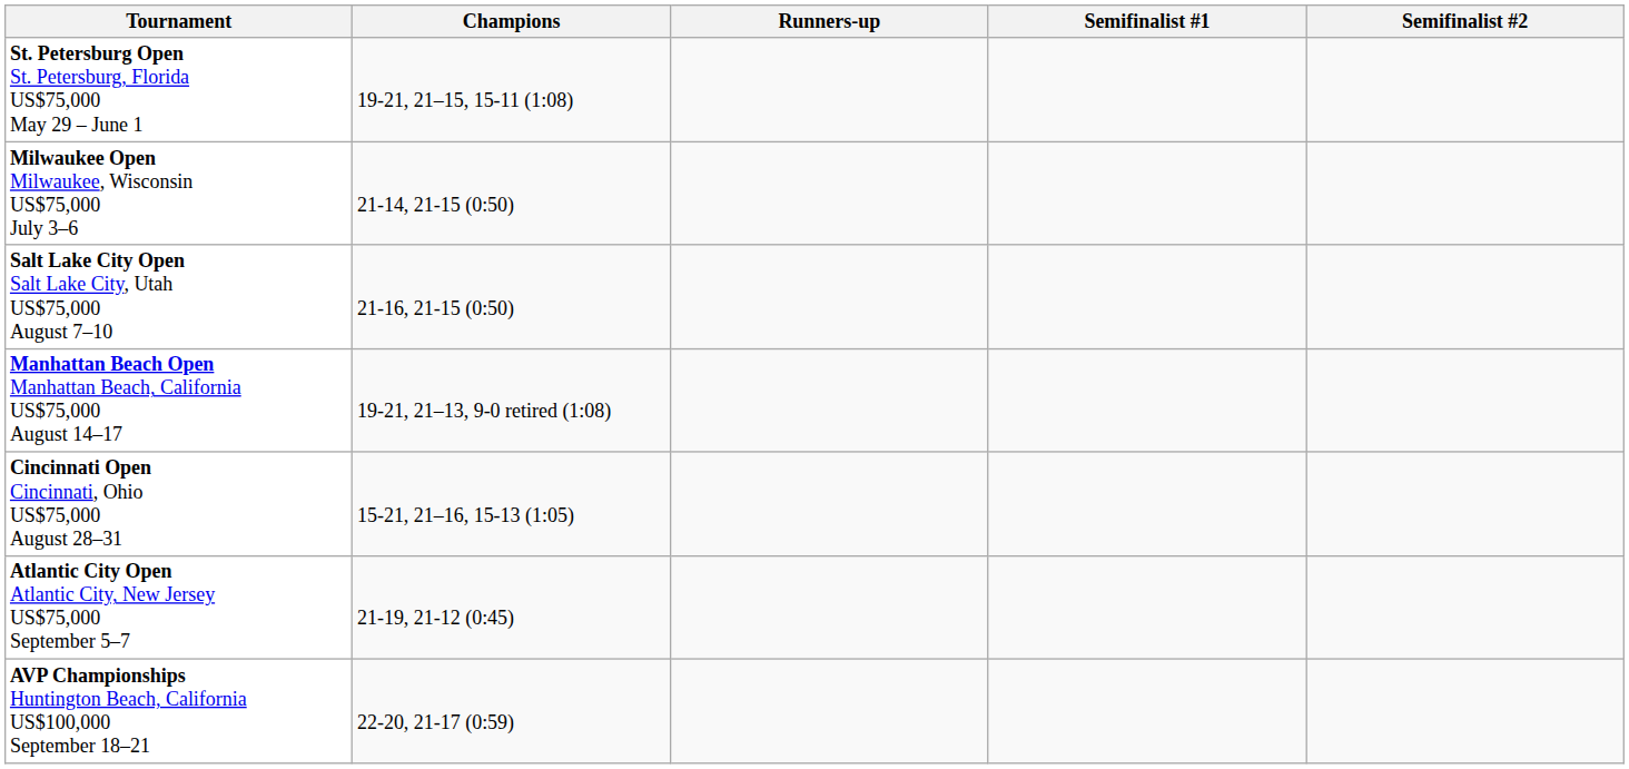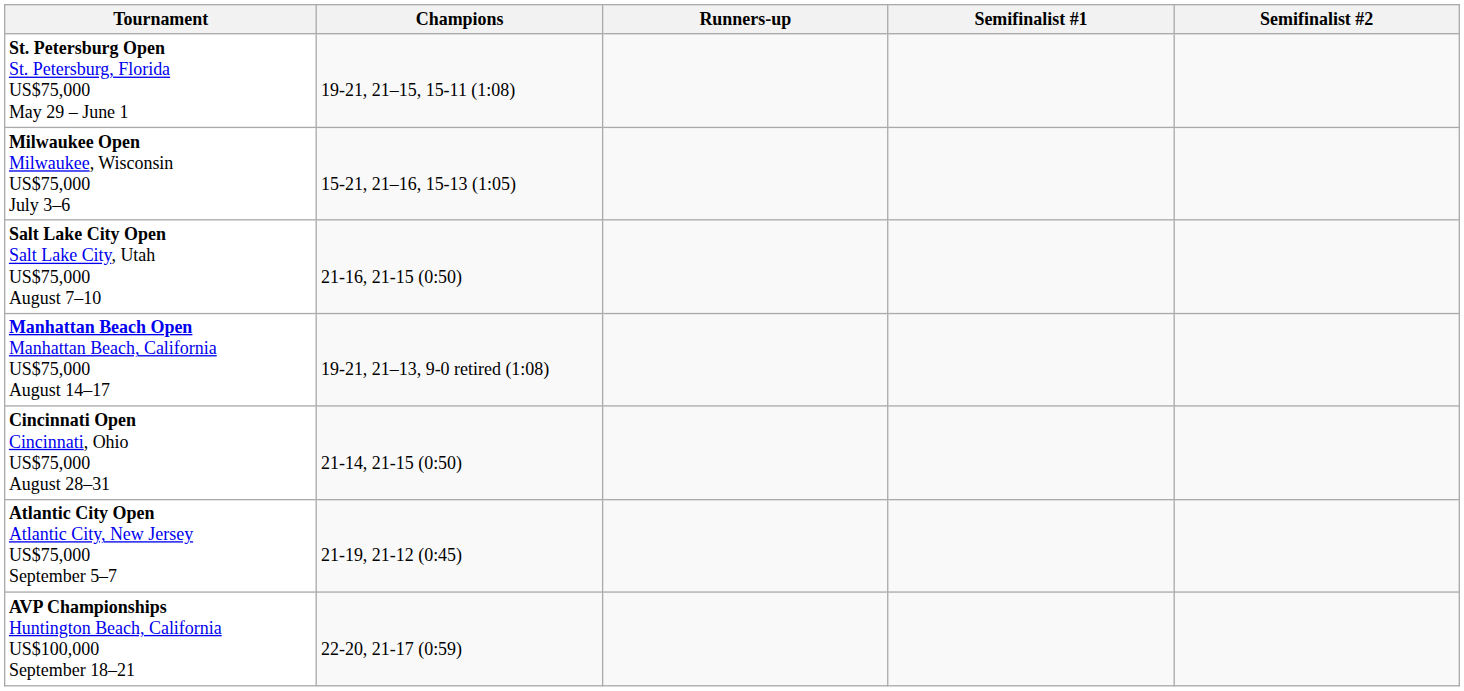 <table class=wikitable style=font-size:85%>
 <tr>
 <th width=230>Tournament</th>
 <th width=210>Champions</th>
 <th width=210>Runners-up</th>
 <th width=210>Semifinalist #1</th>
 <th width=210>Semifinalist #2</th>
 </tr>
 <tr valign=top>
 <td style="background:#ffffff;"><strong>St. Petersburg Open</strong><br><a href='#'>St. Petersburg, Florida</a><br>US$75,000<br>May 29 – June 1</td>
 <td><br><br>19-21, 21–15, 15-11 (1:08)</td>
 <td><br></td>
 <td><br></td>
 <td><br></td>
 </tr>
 <tr valign=top>
 <td style="background:#ffffff;"><strong>Milwaukee Open</strong><br><a href='#'>Milwaukee</a>, Wisconsin<br>US$75,000<br>July 3–6</td>
-<td><br><br>21-14, 21-15 (0:50)</td>
+<td><br><br>15-21, 21–16, 15-13 (1:05)</td>
 <td><br></td>
 <td><br></td>
 <td><br></td>
 </tr>
 <tr valign=top>
 <td style="background:#ffffff;"><strong>Salt Lake City Open</strong><br><a href='#'>Salt Lake City</a>, Utah<br>US$75,000<br>August 7–10</td>
 <td><br><br>21-16, 21-15 (0:50)</td>
 <td><br></td>
 <td><br></td>
 <td><br></td>
 </tr>
 <tr valign=top>
 <td style="background:#ffffff;"><strong><a href='#'>Manhattan Beach Open</a></strong><br><a href='#'>Manhattan Beach, California</a><br>US$75,000<br>August 14–17</td>
 <td><br><br>19-21, 21–13, 9-0 retired (1:08)</td>
 <td><br></td>
 <td><br></td>
 <td><br></td>
 </tr>
 <tr valign=top>
 <td style="background:#ffffff;"><strong>Cincinnati Open</strong><br><a href='#'>Cincinnati</a>, Ohio<br>US$75,000<br>August 28–31</td>
-<td><br><br>15-21, 21–16, 15-13 (1:05)</td>
+<td><br><br>21-14, 21-15 (0:50)</td>
 <td><br></td>
 <td><br></td>
 <td><br></td>
 </tr>
 <tr valign=top>
 <td style="background:#ffffff;"><strong>Atlantic City Open</strong><br><a href='#'>Atlantic City, New Jersey</a><br>US$75,000<br>September 5–7</td>
 <td><br><br>21-19, 21-12 (0:45)</td>
 <td><br></td>
 <td><br></td>
 <td><br></td>
 </tr>
 <tr valign=top>
 <td style="background:#ffffff;"><strong>AVP Championships</strong><br><a href='#'>Huntington Beach, California</a><br>US$100,000<br>September 18–21</td>
 <td><br><br>22-20, 21-17 (0:59)</td>
 <td><br></td>
 <td><br></td>
 <td><br></td>
 </tr>
 </table>
